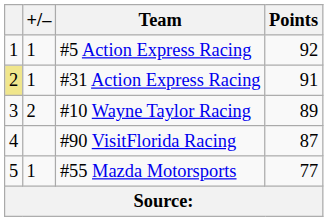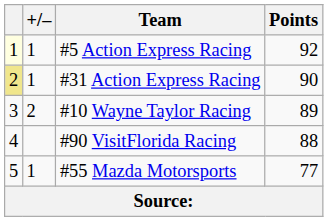 <table class="wikitable" style="font-size: 95%;">
 <tr>
 <th scope="col"></th>
 <th scope="col">+/–</th>
 <th scope="col">Team</th>
 <th scope="col">Points</th>
 </tr>
 <tr>
-<td align=center>1</td>
+<td align=center style="background: lightyellow;">1</td>
 <td align="left"> 1</td>
 <td> #5 <a href='#'>Action Express Racing</a></td>
 <td align=right>92</td>
 </tr>
 <tr>
 <td align=center style="background: khaki;">2</td>
 <td align="left"> 1</td>
 <td> #31 <a href='#'>Action Express Racing</a></td>
-<td align=right>91</td>
+<td align=right>90</td>
 </tr>
 <tr>
 <td align=center>3</td>
 <td align="left"> 2</td>
 <td> #10 <a href='#'>Wayne Taylor Racing</a></td>
 <td align=right>89</td>
 </tr>
 <tr>
 <td align=center>4</td>
 <td align="left"></td>
 <td> #90 <a href='#'>VisitFlorida Racing</a></td>
-<td align=right>87</td>
+<td align=right>88</td>
 </tr>
 <tr>
 <td align=center>5</td>
 <td align="left"> 1</td>
 <td> #55 <a href='#'>Mazda Motorsports</a></td>
 <td align=right>77</td>
 </tr>
 <tr>
 <th colspan=5>Source:</th>
 </tr>
 </table>
